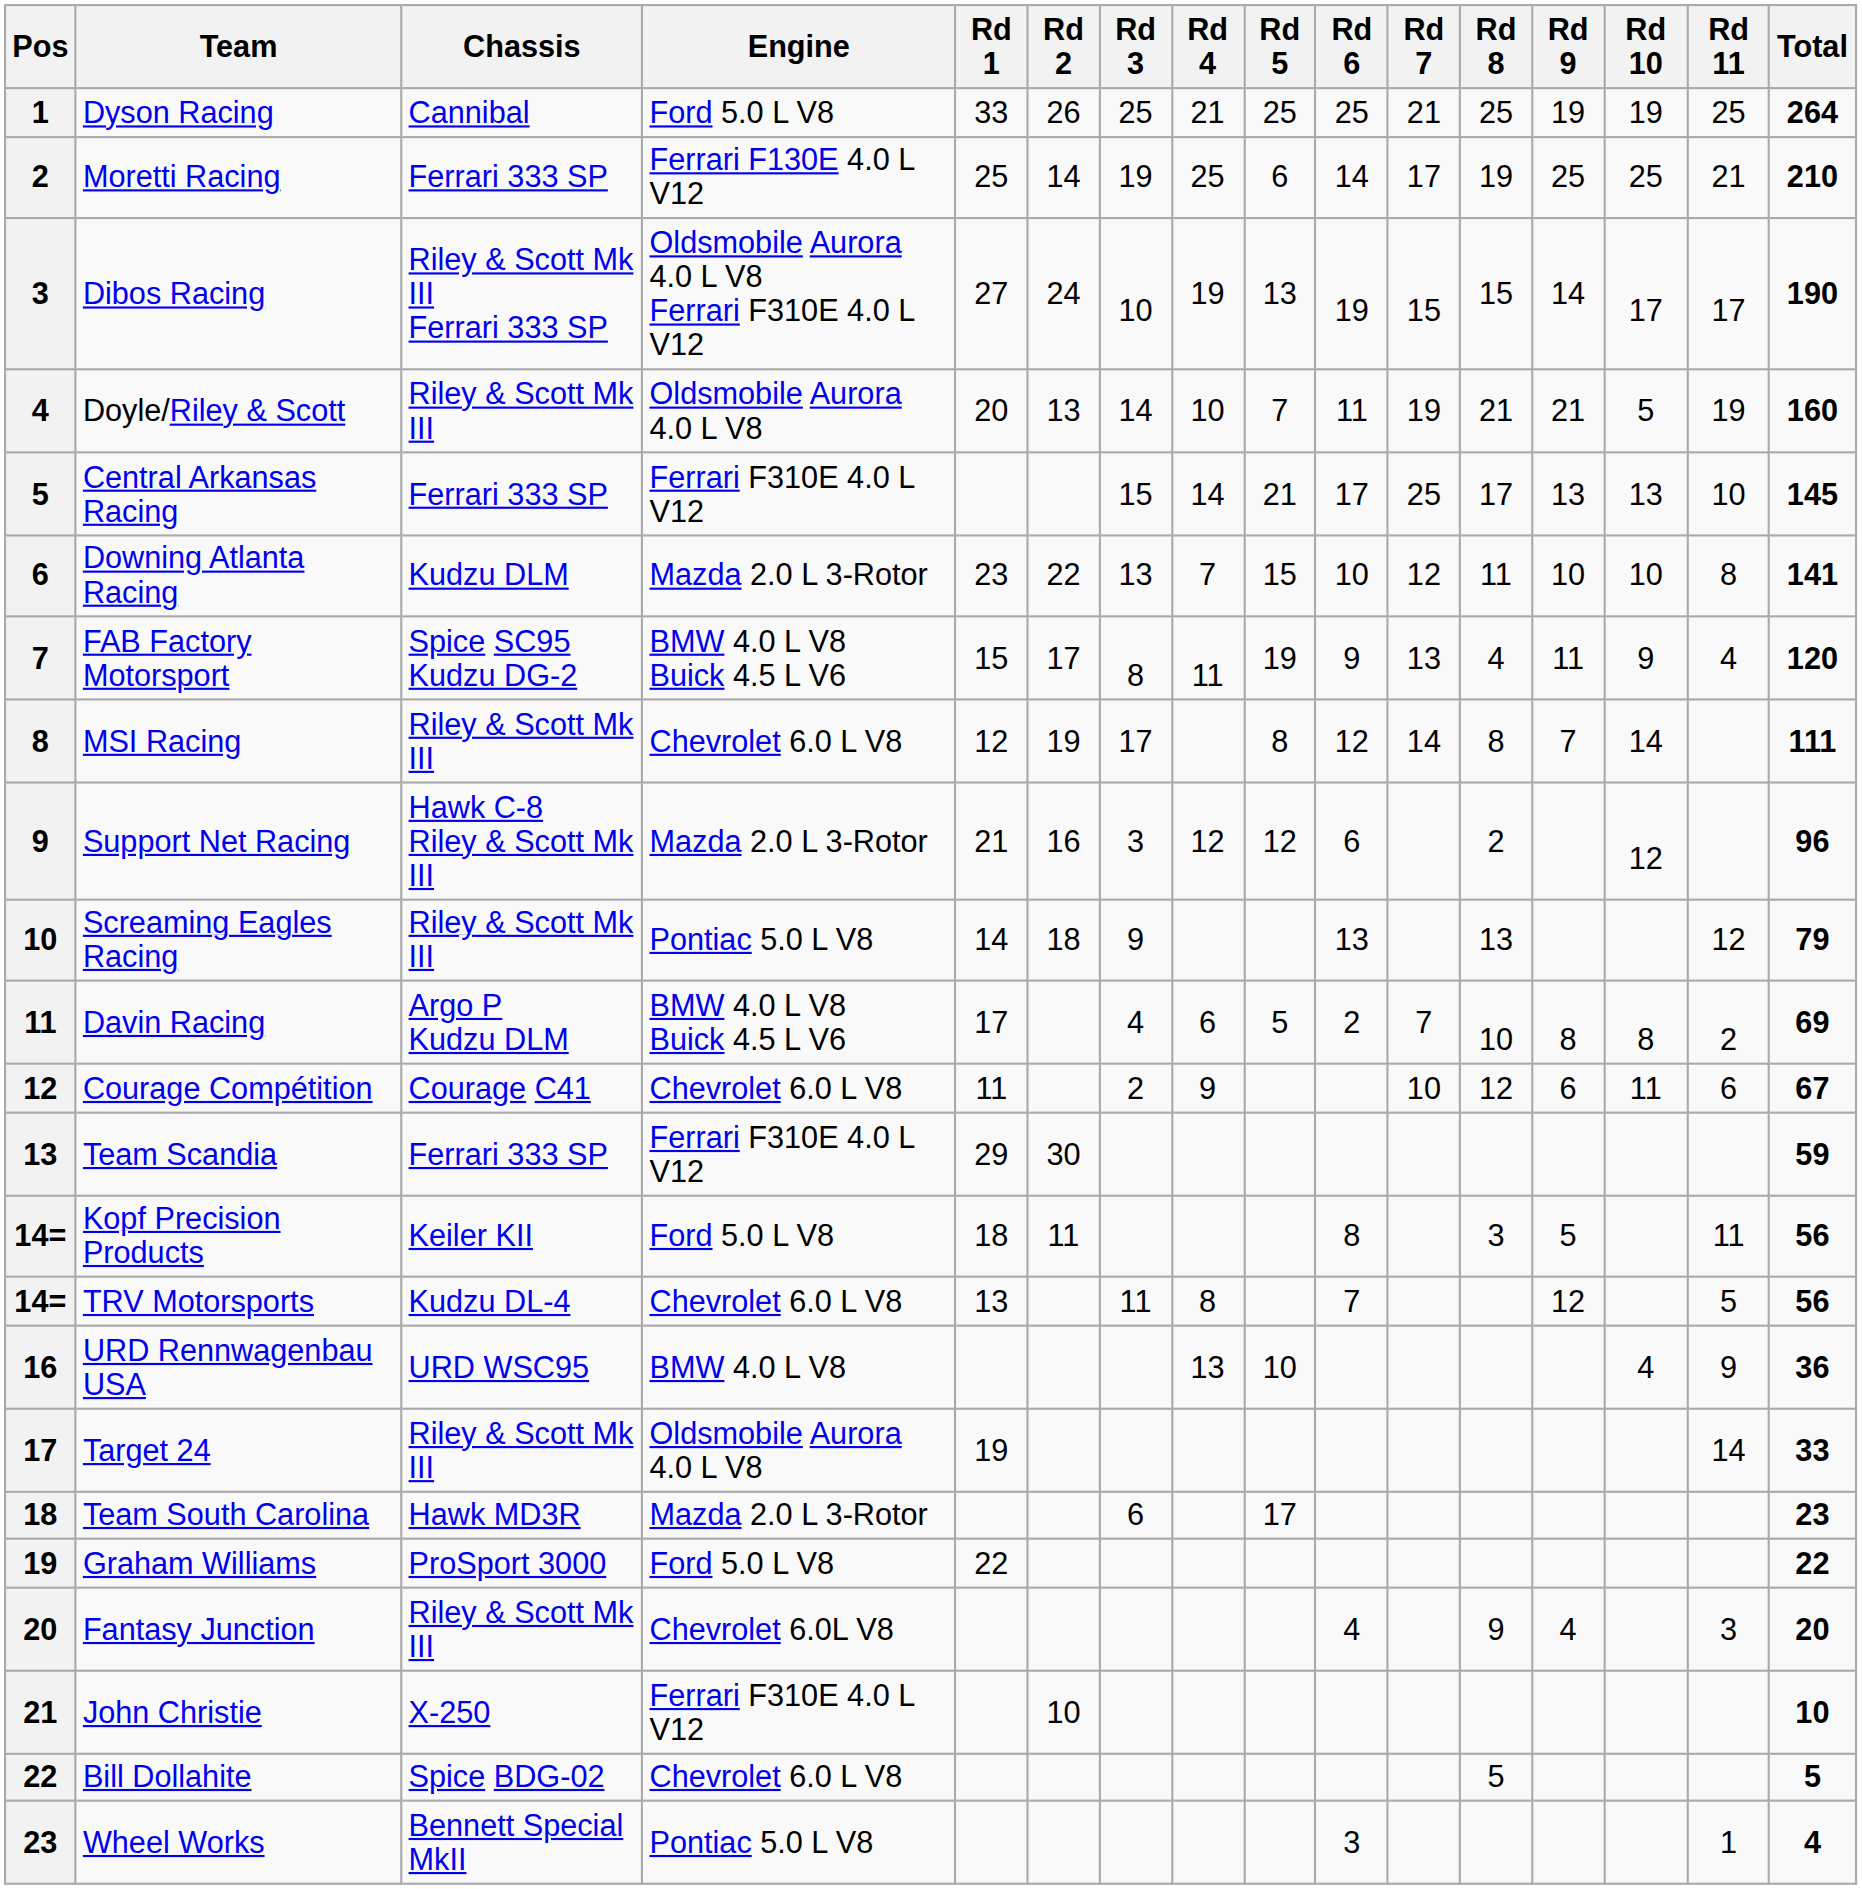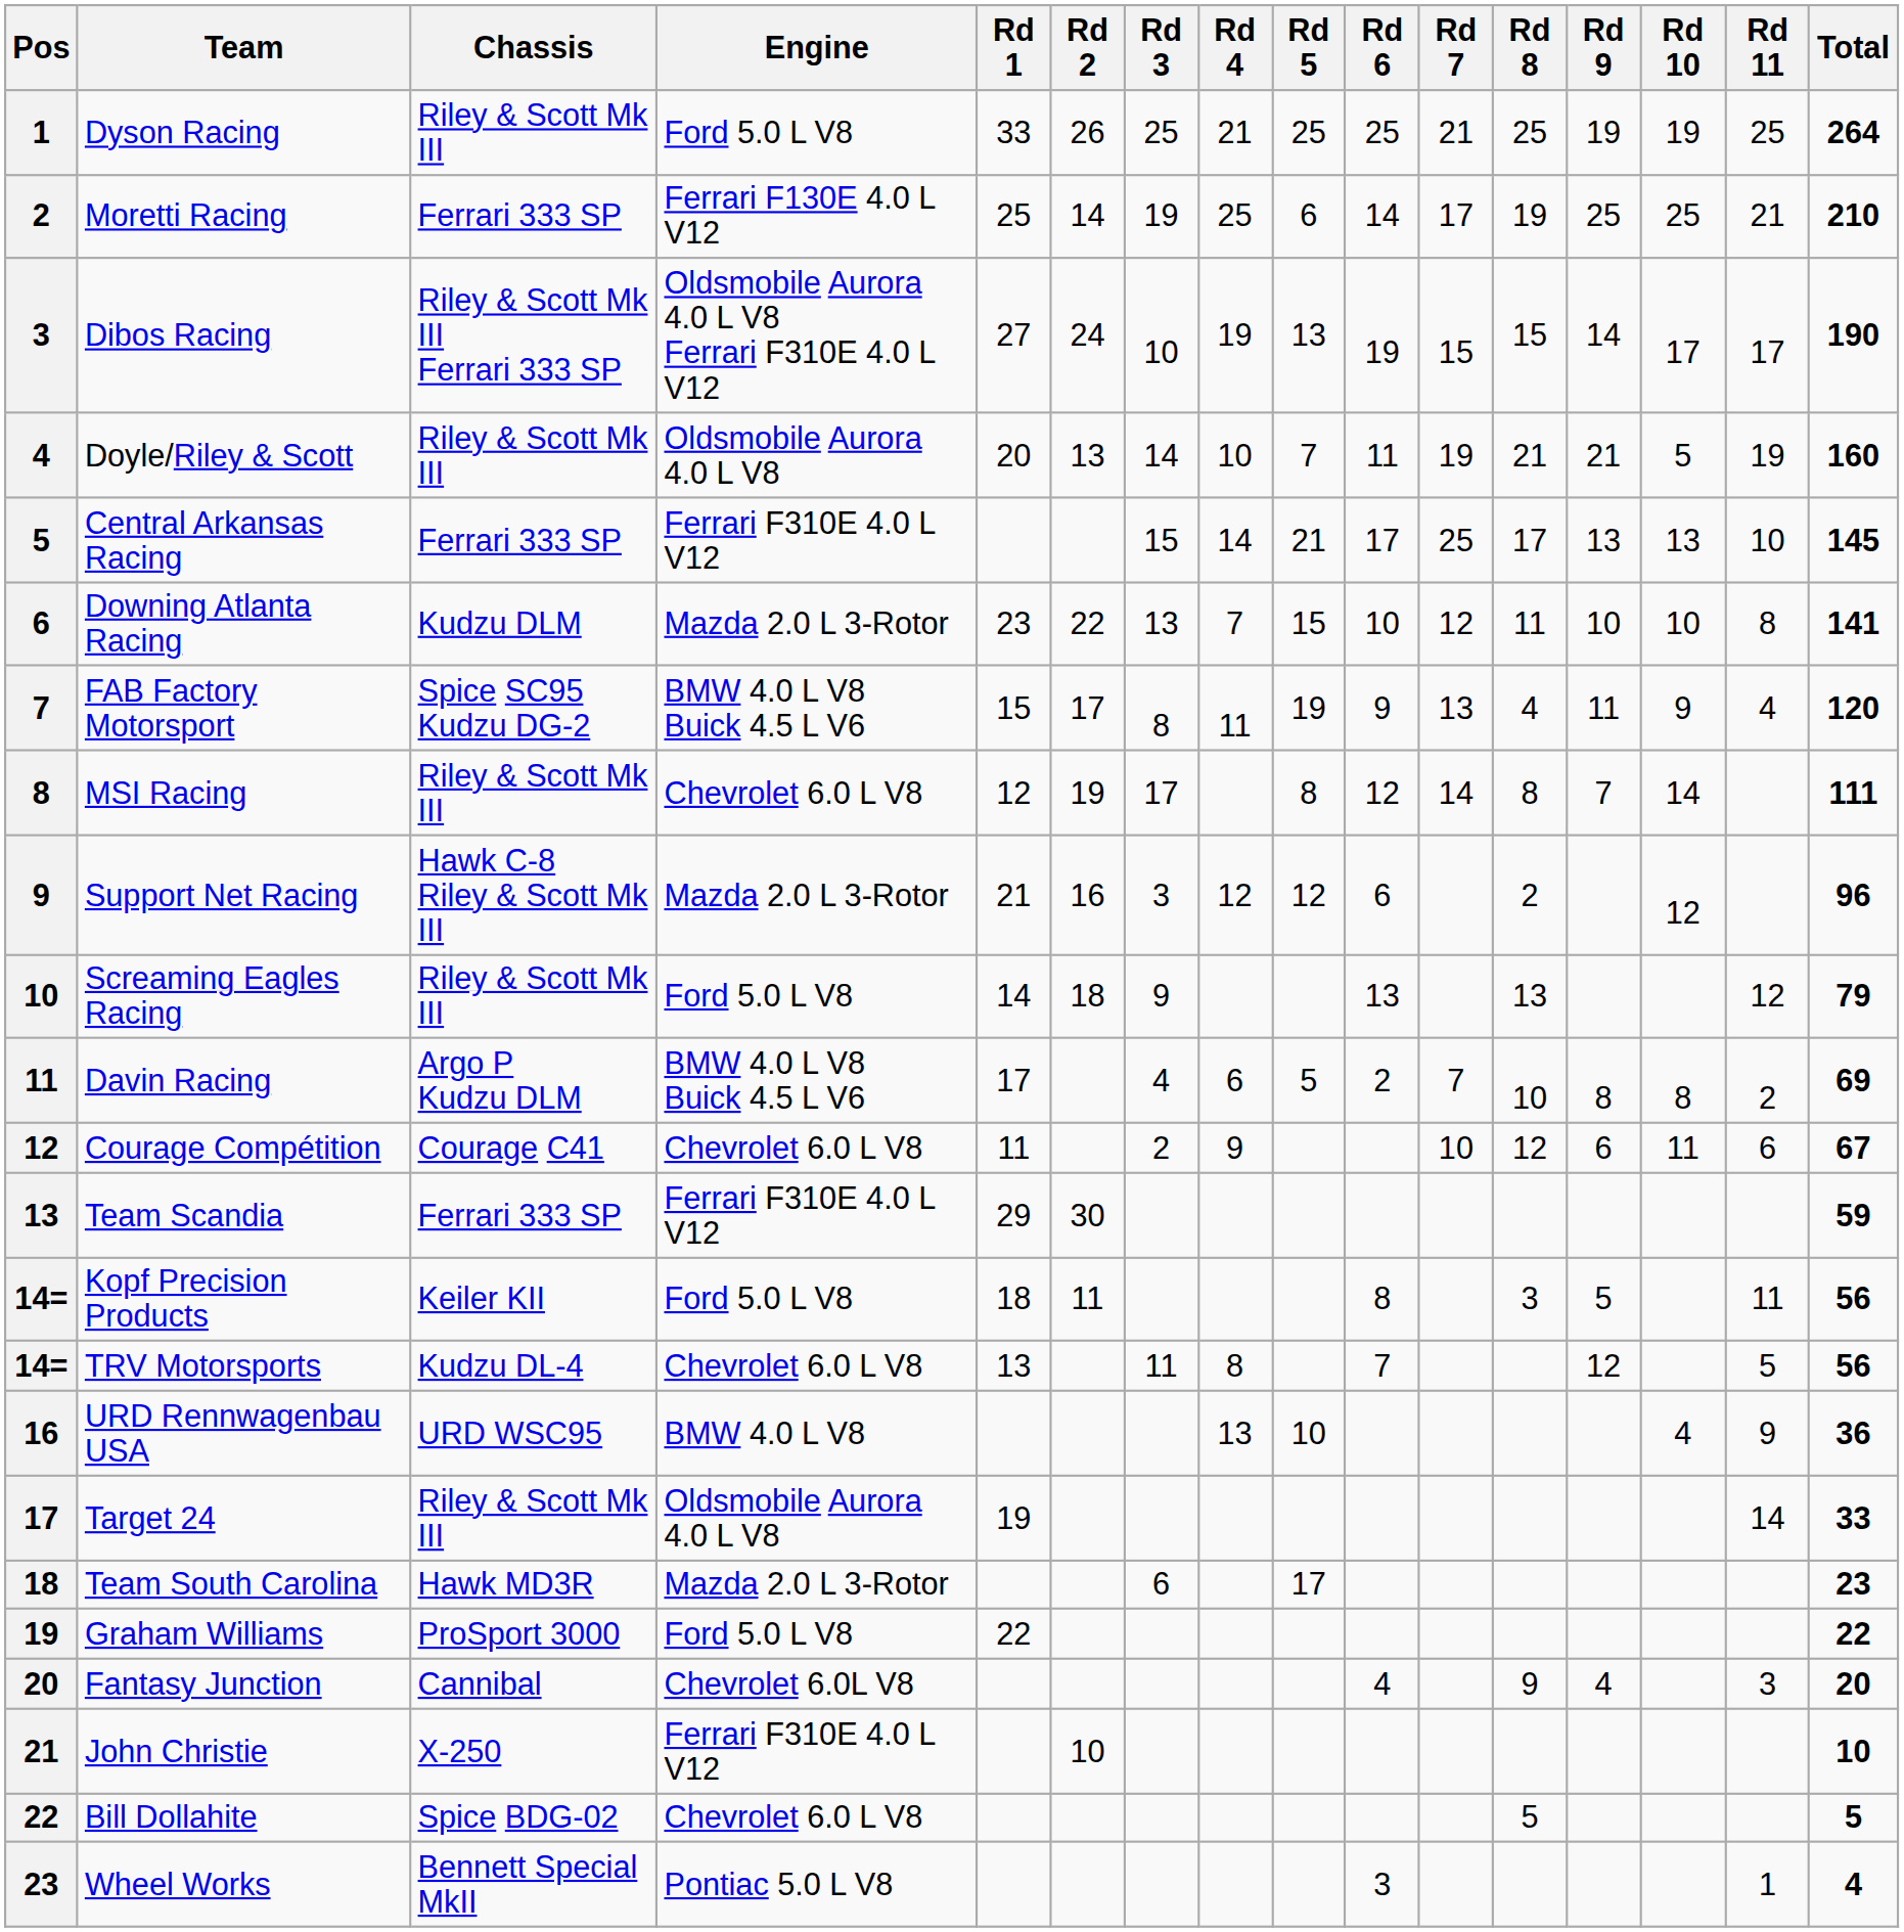 <table class="wikitable" style="font-size: 90%;">
 <tr>
 <th>Pos</th>
 <th>Team</th>
 <th>Chassis</th>
 <th>Engine</th>
 <th>Rd 1</th>
 <th>Rd 2</th>
 <th>Rd 3</th>
 <th>Rd 4</th>
 <th>Rd 5</th>
 <th>Rd 6</th>
 <th>Rd 7</th>
 <th>Rd 8</th>
 <th>Rd 9</th>
 <th>Rd 10</th>
 <th>Rd 11</th>
 <th>Total</th>
 </tr>
 <tr>
 <th>1</th>
 <td> <a href='#'>Dyson Racing</a></td>
-<td><a href='#'>Cannibal</a></td>
+<td><a href='#'>Riley & Scott Mk III</a></td>
 <td><a href='#'>Ford</a> 5.0 L V8</td>
 <td align="center">33</td>
 <td align="center">26</td>
 <td align="center">25</td>
 <td align="center">21</td>
 <td align="center">25</td>
 <td align="center">25</td>
 <td align="center">21</td>
 <td align="center">25</td>
 <td align="center">19</td>
 <td align="center">19</td>
 <td align="center">25</td>
 <td align="center"><strong>264</strong></td>
 </tr>
 <tr>
 <th>2</th>
 <td> <a href='#'>Moretti Racing</a></td>
 <td><a href='#'>Ferrari 333 SP</a></td>
 <td><a href='#'>Ferrari F130E</a> 4.0 L V12</td>
 <td align="center">25</td>
 <td align="center">14</td>
 <td align="center">19</td>
 <td align="center">25</td>
 <td align="center">6</td>
 <td align="center">14</td>
 <td align="center">17</td>
 <td align="center">19</td>
 <td align="center">25</td>
 <td align="center">25</td>
 <td align="center">21</td>
 <td align="center"><strong>210</strong></td>
 </tr>
 <tr>
 <th>3</th>
 <td> <a href='#'>Dibos Racing</a></td>
 <td><a href='#'>Riley & Scott Mk III</a><br><a href='#'>Ferrari 333 SP</a></td>
 <td><a href='#'>Oldsmobile</a> <a href='#'>Aurora</a> 4.0 L V8<br><a href='#'>Ferrari</a> F310E 4.0 L V12</td>
 <td align="center">27</td>
 <td align="center">24</td>
 <td align="center"><br>10</td>
 <td align="center">19</td>
 <td align="center">13</td>
 <td align="center"><br>19</td>
 <td align="center"><br>15</td>
 <td align="center">15</td>
 <td align="center">14</td>
 <td align="center"><br>17</td>
 <td align="center"><br>17</td>
 <td align="center"><strong>190</strong></td>
 </tr>
 <tr>
 <th>4</th>
 <td> Doyle/<a href='#'>Riley & Scott</a></td>
 <td><a href='#'>Riley & Scott Mk III</a></td>
 <td><a href='#'>Oldsmobile</a> <a href='#'>Aurora</a> 4.0 L V8</td>
 <td align="center">20</td>
 <td align="center">13</td>
 <td align="center">14</td>
 <td align="center">10</td>
 <td align="center">7</td>
 <td align="center">11</td>
 <td align="center">19</td>
 <td align="center">21</td>
 <td align="center">21</td>
 <td align="center">5</td>
 <td align="center">19</td>
 <td align="center"><strong>160</strong></td>
 </tr>
 <tr>
 <th>5</th>
 <td> <a href='#'>Central Arkansas Racing</a></td>
 <td><a href='#'>Ferrari 333 SP</a></td>
 <td><a href='#'>Ferrari</a> F310E 4.0 L V12</td>
 <td></td>
 <td></td>
 <td align="center">15</td>
 <td align="center">14</td>
 <td align="center">21</td>
 <td align="center">17</td>
 <td align="center">25</td>
 <td align="center">17</td>
 <td align="center">13</td>
 <td align="center">13</td>
 <td align="center">10</td>
 <td align="center"><strong>145</strong></td>
 </tr>
 <tr>
 <th>6</th>
 <td> <a href='#'>Downing Atlanta Racing</a></td>
 <td><a href='#'>Kudzu DLM</a></td>
 <td><a href='#'>Mazda</a> 2.0 L 3-Rotor</td>
 <td align="center">23</td>
 <td align="center">22</td>
 <td align="center">13</td>
 <td align="center">7</td>
 <td align="center">15</td>
 <td align="center">10</td>
 <td align="center">12</td>
 <td align="center">11</td>
 <td align="center">10</td>
 <td align="center">10</td>
 <td align="center">8</td>
 <td align="center"><strong>141</strong></td>
 </tr>
 <tr>
 <th>7</th>
 <td> <a href='#'>FAB Factory Motorsport</a></td>
 <td><a href='#'>Spice</a> <a href='#'>SC95</a><br><a href='#'>Kudzu DG-2</a></td>
 <td><a href='#'>BMW</a> 4.0 L V8<br><a href='#'>Buick</a> 4.5 L V6</td>
 <td align="center">15</td>
 <td align="center">17</td>
 <td align="center"><br>8</td>
 <td align="center"><br>11</td>
 <td align="center">19</td>
 <td align="center">9</td>
 <td align="center">13</td>
 <td align="center">4</td>
 <td align="center">11</td>
 <td align="center">9</td>
 <td align="center">4</td>
 <td align="center"><strong>120</strong></td>
 </tr>
 <tr>
 <th>8</th>
 <td> <a href='#'>MSI Racing</a></td>
 <td><a href='#'>Riley & Scott Mk III</a></td>
 <td><a href='#'>Chevrolet</a> 6.0 L V8</td>
 <td align="center">12</td>
 <td align="center">19</td>
 <td align="center">17</td>
 <td></td>
 <td align="center">8</td>
 <td align="center">12</td>
 <td align="center">14</td>
 <td align="center">8</td>
 <td align="center">7</td>
 <td align="center">14</td>
 <td></td>
 <td align="center"><strong>111</strong></td>
 </tr>
 <tr>
 <th>9</th>
 <td> <a href='#'>Support Net Racing</a></td>
 <td><a href='#'>Hawk C-8</a><br><a href='#'>Riley & Scott Mk III</a></td>
 <td><a href='#'>Mazda</a> 2.0 L 3-Rotor</td>
 <td align="center">21</td>
 <td align="center">16</td>
 <td align="center">3</td>
 <td align="center">12</td>
 <td align="center">12</td>
 <td align="center">6</td>
 <td></td>
 <td align="center">2</td>
 <td></td>
 <td align="center"><br>12</td>
 <td></td>
 <td align="center"><strong>96</strong></td>
 </tr>
 <tr>
 <th>10</th>
 <td> <a href='#'>Screaming Eagles Racing</a></td>
 <td><a href='#'>Riley & Scott Mk III</a></td>
-<td><a href='#'>Pontiac</a> 5.0 L V8</td>
+<td><a href='#'>Ford</a> 5.0 L V8</td>
 <td align="center">14</td>
 <td align="center">18</td>
 <td align="center">9</td>
 <td></td>
 <td></td>
 <td align="center">13</td>
 <td></td>
 <td align="center">13</td>
 <td></td>
 <td></td>
 <td align="center">12</td>
 <td align="center"><strong>79</strong></td>
 </tr>
 <tr>
 <th>11</th>
 <td> <a href='#'>Davin Racing</a></td>
 <td><a href='#'>Argo P</a><br><a href='#'>Kudzu DLM</a></td>
 <td><a href='#'>BMW</a> 4.0 L V8<br><a href='#'>Buick</a> 4.5 L V6</td>
 <td align="center">17</td>
 <td></td>
 <td align="center">4</td>
 <td align="center">6</td>
 <td align="center">5</td>
 <td align="center">2</td>
 <td align="center">7</td>
 <td align="center"><br>10</td>
 <td align="center"><br>8</td>
 <td align="center"><br>8</td>
 <td align="center"><br>2</td>
 <td align="center"><strong>69</strong></td>
 </tr>
 <tr>
 <th>12</th>
 <td> <a href='#'>Courage Compétition</a></td>
 <td><a href='#'>Courage</a> <a href='#'>C41</a></td>
 <td><a href='#'>Chevrolet</a> 6.0 L V8</td>
 <td align="center">11</td>
 <td></td>
 <td align="center">2</td>
 <td align="center">9</td>
 <td></td>
 <td></td>
 <td align="center">10</td>
 <td align="center">12</td>
 <td align="center">6</td>
 <td align="center">11</td>
 <td align="center">6</td>
 <td align="center"><strong>67</strong></td>
 </tr>
 <tr>
 <th>13</th>
 <td> <a href='#'>Team Scandia</a></td>
 <td><a href='#'>Ferrari 333 SP</a></td>
 <td><a href='#'>Ferrari</a> F310E 4.0 L V12</td>
 <td align="center">29</td>
 <td align="center">30</td>
 <td></td>
 <td></td>
 <td></td>
 <td></td>
 <td></td>
 <td></td>
 <td></td>
 <td></td>
 <td></td>
 <td align="center"><strong>59</strong></td>
 </tr>
 <tr>
 <th>14=</th>
 <td> <a href='#'>Kopf Precision Products</a></td>
 <td><a href='#'>Keiler KII</a></td>
 <td><a href='#'>Ford</a> 5.0 L V8</td>
 <td align="center">18</td>
 <td align="center">11</td>
 <td></td>
 <td></td>
 <td></td>
 <td align="center">8</td>
 <td></td>
 <td align="center">3</td>
 <td align="center">5</td>
 <td></td>
 <td align="center">11</td>
 <td align="center"><strong>56</strong></td>
 </tr>
 <tr>
 <th>14=</th>
 <td> <a href='#'>TRV Motorsports</a></td>
 <td><a href='#'>Kudzu DL-4</a></td>
 <td><a href='#'>Chevrolet</a> 6.0 L V8</td>
 <td align="center">13</td>
 <td></td>
 <td align="center">11</td>
 <td align="center">8</td>
 <td></td>
 <td align="center">7</td>
 <td></td>
 <td></td>
 <td align="center">12</td>
 <td></td>
 <td align="center">5</td>
 <td align="center"><strong>56</strong></td>
 </tr>
 <tr>
 <th>16</th>
 <td> <a href='#'>URD Rennwagenbau USA</a></td>
 <td><a href='#'>URD WSC95</a></td>
 <td><a href='#'>BMW</a> 4.0 L V8</td>
 <td></td>
 <td></td>
 <td></td>
 <td align="center">13</td>
 <td align="center">10</td>
 <td></td>
 <td></td>
 <td></td>
 <td></td>
 <td align="center">4</td>
 <td align="center">9</td>
 <td align="center"><strong>36</strong></td>
 </tr>
 <tr>
 <th>17</th>
 <td> <a href='#'>Target 24</a></td>
 <td><a href='#'>Riley & Scott Mk III</a></td>
 <td><a href='#'>Oldsmobile</a> <a href='#'>Aurora</a> 4.0 L V8</td>
 <td align="center">19</td>
 <td></td>
 <td></td>
 <td></td>
 <td></td>
 <td></td>
 <td></td>
 <td></td>
 <td></td>
 <td></td>
 <td align="center">14</td>
 <td align="center"><strong>33</strong></td>
 </tr>
 <tr>
 <th>18</th>
 <td> <a href='#'>Team South Carolina</a></td>
 <td><a href='#'>Hawk MD3R</a></td>
 <td><a href='#'>Mazda</a> 2.0 L 3-Rotor</td>
 <td></td>
 <td></td>
 <td align="center">6</td>
 <td></td>
 <td align="center">17</td>
 <td></td>
 <td></td>
 <td></td>
 <td></td>
 <td></td>
 <td></td>
 <td align="center"><strong>23</strong></td>
 </tr>
 <tr>
 <th>19</th>
 <td> <a href='#'>Graham Williams</a></td>
 <td><a href='#'>ProSport 3000</a></td>
 <td><a href='#'>Ford</a> 5.0 L V8</td>
 <td align="center">22</td>
 <td></td>
 <td></td>
 <td></td>
 <td></td>
 <td></td>
 <td></td>
 <td></td>
 <td></td>
 <td></td>
 <td></td>
 <td align="center"><strong>22</strong></td>
 </tr>
 <tr>
 <th>20</th>
 <td> <a href='#'>Fantasy Junction</a></td>
-<td><a href='#'>Riley & Scott Mk III</a></td>
+<td><a href='#'>Cannibal</a></td>
 <td><a href='#'>Chevrolet</a> 6.0L V8</td>
 <td></td>
 <td></td>
 <td></td>
 <td></td>
 <td></td>
 <td align="center">4</td>
 <td></td>
 <td align="center">9</td>
 <td align="center">4</td>
 <td></td>
 <td align="center">3</td>
 <td align="center"><strong>20</strong></td>
 </tr>
 <tr>
 <th>21</th>
 <td> <a href='#'>John Christie</a></td>
 <td><a href='#'>X-250</a></td>
 <td><a href='#'>Ferrari</a> F310E 4.0 L V12</td>
 <td></td>
 <td align="center">10</td>
 <td></td>
 <td></td>
 <td></td>
 <td></td>
 <td></td>
 <td></td>
 <td></td>
 <td></td>
 <td></td>
 <td align="center"><strong>10</strong></td>
 </tr>
 <tr>
 <th>22</th>
 <td> <a href='#'>Bill Dollahite</a></td>
 <td><a href='#'>Spice</a> <a href='#'>BDG-02</a></td>
 <td><a href='#'>Chevrolet</a> 6.0 L V8</td>
 <td></td>
 <td></td>
 <td></td>
 <td></td>
 <td></td>
 <td></td>
 <td></td>
 <td align="center">5</td>
 <td></td>
 <td></td>
 <td></td>
 <td align="center"><strong>5</strong></td>
 </tr>
 <tr>
 <th>23</th>
 <td> <a href='#'>Wheel Works</a></td>
 <td><a href='#'>Bennett Special MkII</a></td>
 <td><a href='#'>Pontiac</a> 5.0 L V8</td>
 <td></td>
 <td></td>
 <td></td>
 <td></td>
 <td></td>
 <td align="center">3</td>
 <td></td>
 <td></td>
 <td></td>
 <td></td>
 <td align="center">1</td>
 <td align="center"><strong>4</strong></td>
 </tr>
 </table>
